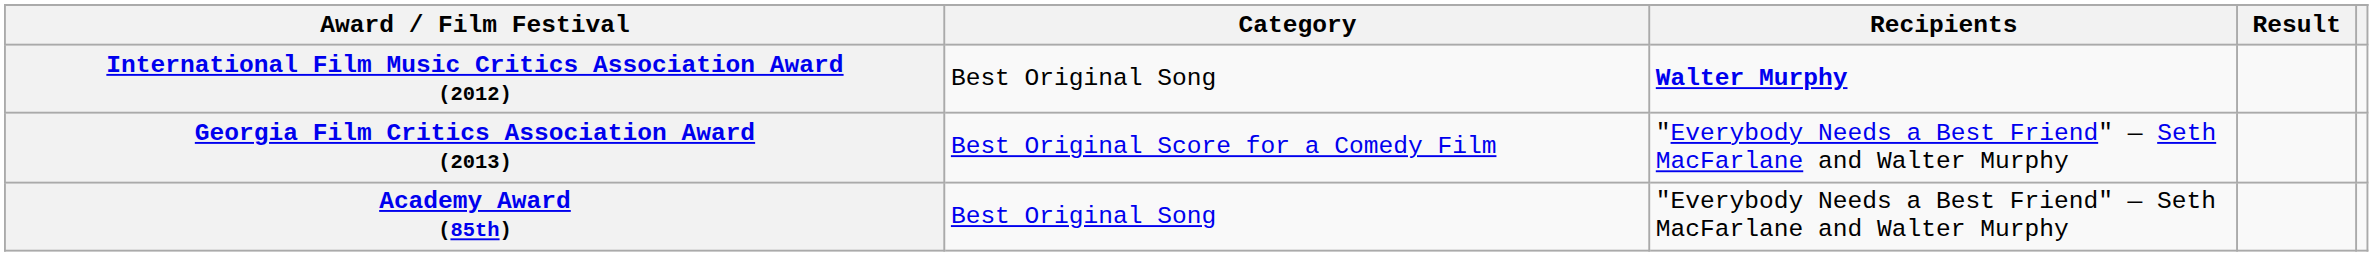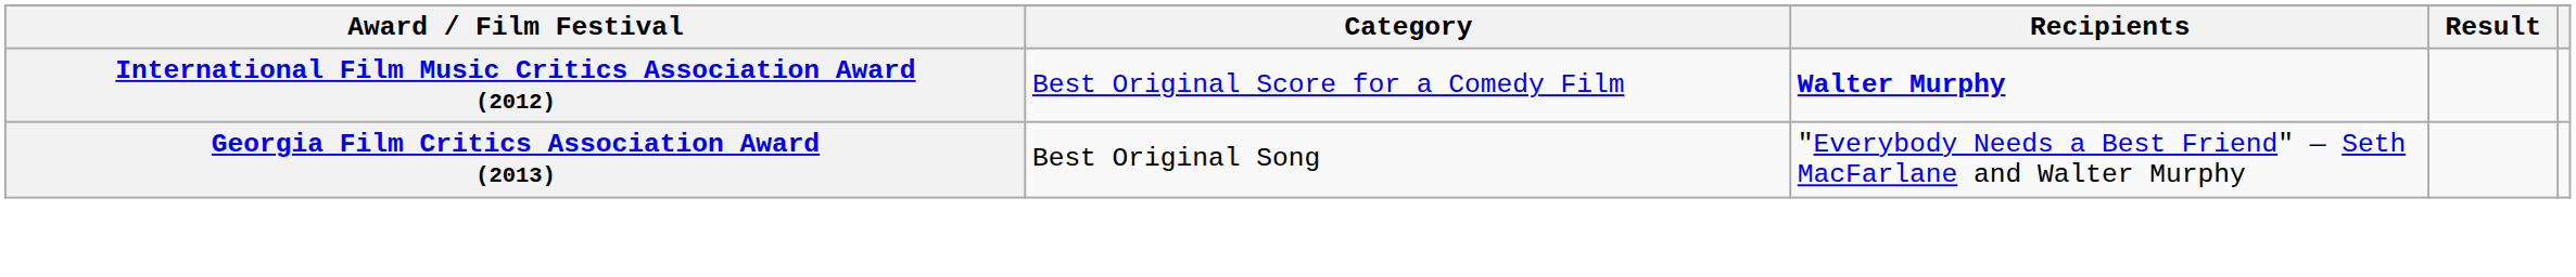 <table class="wikitable sortable plainrowheaders">
 <tr>
 </tr>
 <tr>
 <th width="40%">Award / Film Festival</th>
 <th width="30%">Category</th>
 <th width="25%">Recipients</th>
 <th width="15%">Result</th>
 <th width="15%"></th>
 </tr>
 <tr>
 <th><a href='#'>International Film Music Critics Association Award</a><br><small>(2012)</small></th>
-<td>Best Original Song</td>
+<td><a href='#'>Best Original Score for a Comedy Film</a></td>
 <td><strong><a href='#'>Walter Murphy</a></strong></td>
 <td></td>
 <td style="text-align:center"></td>
 </tr>
 <tr>
 <th><a href='#'>Georgia Film Critics Association Award</a><br><small>(2013)</small></th>
-<td><a href='#'>Best Original Score for a Comedy Film</a></td>
+<td>Best Original Song</td>
 <td>"<a href='#'>Everybody Needs a Best Friend</a>" — <a href='#'>Seth MacFarlane</a> and Walter Murphy</td>
 <td></td>
 <td style="text-align:center"></td>
 </tr>
-<tr>
-<th><a href='#'>Academy Award</a><br><small>(<a href='#'>85th</a>)</small></th>
-<td><a href='#'>Best Original Song</a></td>
-<td>"Everybody Needs a Best Friend" — Seth MacFarlane and Walter Murphy</td>
-<td></td>
-<td style="text-align:center"><br></td>
-</tr>
 </table>
